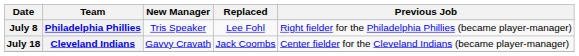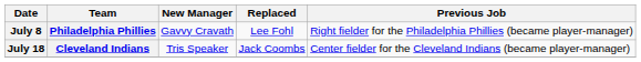 <table class="wikitable plainrowheaders" style="text-align:center;">
 <tr>
 <th>Date</th>
 <th>Team</th>
 <th>New Manager</th>
 <th>Replaced</th>
 <th>Previous Job</th>
 </tr>
 <tr>
 <th>July 8</th>
 <th scope="row" style="text-align:center;"><a href='#'>Philadelphia Phillies</a></th>
-<td><a href='#'>Tris Speaker</a></td>
+<td><a href='#'>Gavvy Cravath</a></td>
 <td><a href='#'>Lee Fohl</a></td>
 <td style="text-align:left;"><a href='#'>Right fielder</a> for the <a href='#'>Philadelphia Phillies</a> (became player-manager)</td>
 </tr>
 <tr>
 <th>July 18</th>
 <th scope="row" style="text-align:center;"><a href='#'>Cleveland Indians</a></th>
-<td><a href='#'>Gavvy Cravath</a></td>
+<td><a href='#'>Tris Speaker</a></td>
 <td><a href='#'>Jack Coombs</a></td>
 <td style="text-align:left;"><a href='#'>Center fielder</a> for the <a href='#'>Cleveland Indians</a> (became player-manager)</td>
 </tr>
 <tr>
 </tr>
 </table>
